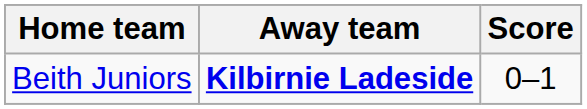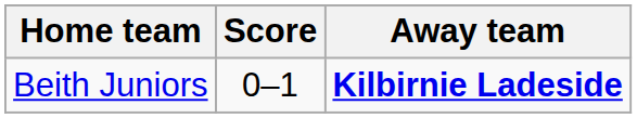 <table class="wikitable" style="text-align: center">
 <tr>
 <th>Home team</th>
+<th>Score</th>
 <th>Away team</th>
-<th>Score</th>
 </tr>
 <tr>
 <td><a href='#'>Beith Juniors</a></td>
+<td>0–1</td>
 <td><strong><a href='#'>Kilbirnie Ladeside</a></strong></td>
-<td>0–1</td>
 </tr>
 </table>
